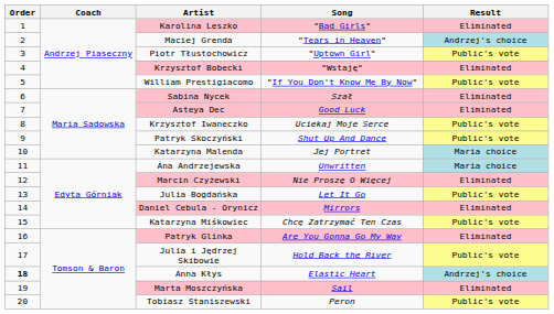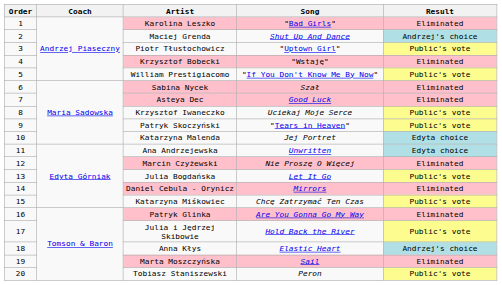 <table class="wikitable" style="text-align:center; width:65%;">
 <tr>
 <th scope="col" style="width:03%;">Order</th>
 <th scope="col" style="width:13%;">Coach</th>
 <th scope="col" style="width:17%;">Artist</th>
 <th scope="col" style="width:22%;">Song</th>
 <th scope="col" style="width:17%;">Result</th>
 </tr>
 <tr>
 <td scope="row">1</td>
 <td rowspan="5"><a href='#'>Andrzej Piaseczny</a></td>
 <td style="background:pink;">Karolina Leszko</td>
 <td style="background:pink;">"<a href='#'>Bad Girls</a>"</td>
 <td style="background:pink;">Eliminated</td>
 </tr>
 <tr>
 <td scope="row">2</td>
 <td>Maciej Grenda</td>
-<td>"<a href='#'>Tears in Heaven</a>"</td>
+<td><em><a href='#'>Shut Up And Dance</a></em></td>
 <td style="background:#B0E0E6;">Andrzej's choice</td>
 </tr>
 <tr>
 <td scope="row">3</td>
 <td>Piotr Tłustochowicz</td>
 <td>"<a href='#'>Uptown Girl</a>"</td>
 <td style="background:#fdfc8f;">Public's vote</td>
 </tr>
 <tr>
 <td scope="row">4</td>
 <td style="background:pink;">Krzysztof Bobecki</td>
 <td style="background:pink;">"Wstaję"</td>
 <td style="background:pink;">Eliminated</td>
 </tr>
 <tr>
 <td scope="row">5</td>
 <td>William Prestigiacomo</td>
 <td>"<a href='#'>If You Don't Know Me By Now</a>"</td>
 <td style="background:#fdfc8f;">Public's vote</td>
 </tr>
 <tr>
 <td scope="row">6</td>
 <td rowspan="5"><a href='#'>Maria Sadowska</a></td>
 <td style="background:pink;">Sabina Nycek</td>
 <td style="background:pink;"><em>Szał</em></td>
 <td style="background:pink;">Eliminated</td>
 </tr>
 <tr>
 <td scope="row">7</td>
 <td style="background:pink;">Asteya Dec</td>
 <td style="background:pink;"><em><a href='#'>Good Luck</a></em></td>
 <td style="background:pink;">Eliminated</td>
 </tr>
 <tr>
 <td scope="row">8</td>
 <td>Krzysztof Iwaneczko</td>
 <td><em>Uciekaj Moje Serce</em></td>
 <td style="background:#fdfc8f;">Public's vote</td>
 </tr>
 <tr>
 <td scope="row">9</td>
 <td>Patryk Skoczyński</td>
-<td><em><a href='#'>Shut Up And Dance</a></em></td>
+<td>"<a href='#'>Tears in Heaven</a>"</td>
 <td style="background:#fdfc8f;">Public's vote</td>
 </tr>
 <tr>
 <td scope="row">10</td>
 <td>Katarzyna Malenda</td>
 <td><em>Jej Portret</em></td>
-<td style="background:#B0E0E6;">Maria choice</td>
+<td style="background:#B0E0E6;">Edyta choice</td>
 </tr>
 <tr>
 <td scope="row">11</td>
 <td rowspan="5"><a href='#'>Edyta Górniak</a></td>
 <td>Ana Andrzejewska</td>
 <td><em><a href='#'>Unwritten</a></em></td>
-<td style="background:#B0E0E6;">Maria choice</td>
+<td style="background:#B0E0E6;">Edyta choice</td>
 </tr>
 <tr>
 <td scope="row">12</td>
 <td style="background:pink;">Marcin Czyżewski</td>
 <td style="background:pink;"><em>Nie Proszę O Więcej</em></td>
 <td style="background:pink;">Eliminated</td>
 </tr>
 <tr>
 <td scope="row">13</td>
 <td>Julia Bogdańska</td>
 <td><em><a href='#'>Let It Go</a></em></td>
 <td style="background:#fdfc8f;">Public's vote</td>
 </tr>
 <tr>
 <td scope="row">14</td>
 <td style="background:pink;">Daniel Cebula - Orynicz</td>
 <td style="background:pink;"><em><a href='#'>Mirrors</a></em></td>
 <td style="background:pink;">Eliminated</td>
 </tr>
 <tr>
 <td scope="row">15</td>
 <td>Katarzyna Miśkowiec</td>
 <td><em>Chcę Zatrzymać Ten Czas</em></td>
 <td style="background:#fdfc8f;">Public's vote</td>
 </tr>
 <tr>
 <td scope="row">16</td>
 <td rowspan="5"><a href='#'>Tomson & Baron</a></td>
 <td style="background:pink;">Patryk Glinka</td>
 <td style="background:pink;"><em><a href='#'>Are You Gonna Go My Way</a></em></td>
 <td style="background:pink;">Eliminated</td>
 </tr>
 <tr>
 <td scope="row">17</td>
 <td>Julia i Jędrzej Skibowie</td>
 <td><em><a href='#'>Hold Back the River</a></em></td>
 <td style="background:#fdfc8f;">Public's vote</td>
 </tr>
 <tr>
-<td scope="row"><strong>18</strong></td>
+<td scope="row">18</td>
 <td>Anna Kłys</td>
 <td><em><a href='#'>Elastic Heart</a></em></td>
 <td style="background:#B0E0E6;">Andrzej's choice</td>
 </tr>
 <tr>
 <td scope="row">19</td>
 <td style="background:pink;">Marta Moszczyńska</td>
 <td style="background:pink;"><em><a href='#'>Sail</a></em></td>
 <td style="background:pink;">Eliminated</td>
 </tr>
 <tr>
 <td scope="row">20</td>
 <td>Tobiasz Staniszewski</td>
 <td><em>Peron</em></td>
 <td style="background:#fdfc8f;">Public's vote</td>
 </tr>
 </table>
